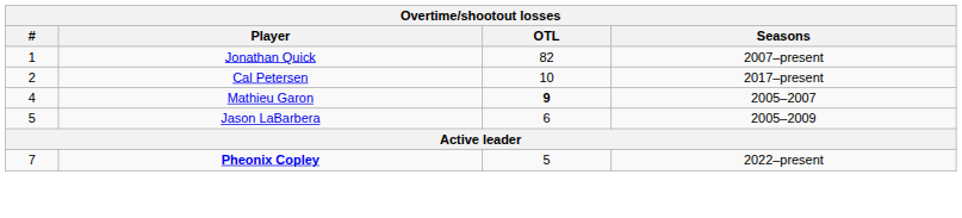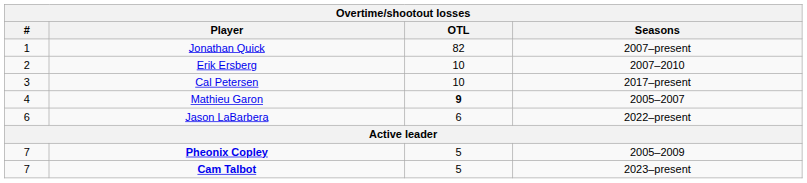 <table class="wikitable" style="text-align: center; font-size: 95%" width="70%">
 <tr>
 <th colspan="4"> Overtime/shootout losses</th>
 </tr>
 <tr>
 <th>#</th>
 <th>Player</th>
 <th>OTL</th>
 <th>Seasons</th>
 </tr>
 <tr>
 <td>1</td>
 <td><a href='#'>Jonathan Quick</a></td>
 <td>82</td>
 <td>2007–present</td>
 </tr>
 <tr>
 <td>2</td>
+<td><a href='#'>Erik Ersberg</a></td>
+<td>10</td>
+<td>2007–2010</td>
+</tr>
+<tr>
+<td>3</td>
 <td><a href='#'>Cal Petersen</a></td>
 <td>10</td>
 <td>2017–present</td>
 </tr>
 <tr>
 <td>4</td>
 <td><a href='#'>Mathieu Garon</a></td>
 <td><strong>9</strong></td>
 <td>2005–2007</td>
 </tr>
 <tr>
-<td>5</td>
+<td>6</td>
 <td><a href='#'>Jason LaBarbera</a></td>
 <td>6</td>
-<td>2005–2009</td>
+<td>2022–present</td>
 </tr>
 <tr>
 <th colspan="4">Active leader</th>
 </tr>
 <tr>
 <td>7</td>
 <td><strong><a href='#'>Pheonix Copley</a></strong></td>
 <td>5</td>
-<td>2022–present</td>
+<td>2005–2009</td>
+</tr>
+<tr>
+<td>7</td>
+<td><strong><a href='#'>Cam Talbot</a></strong></td>
+<td>5</td>
+<td>2023–present</td>
 </tr>
 </table>
